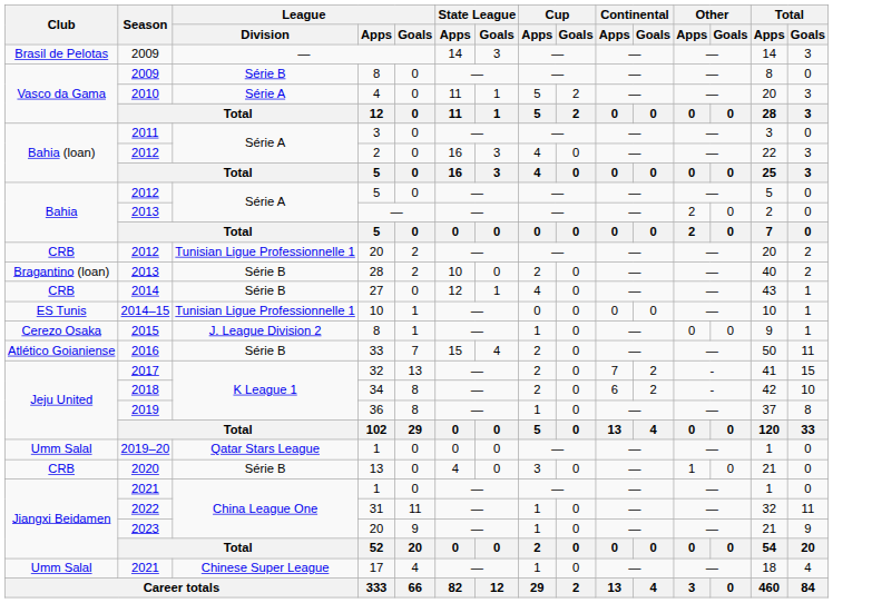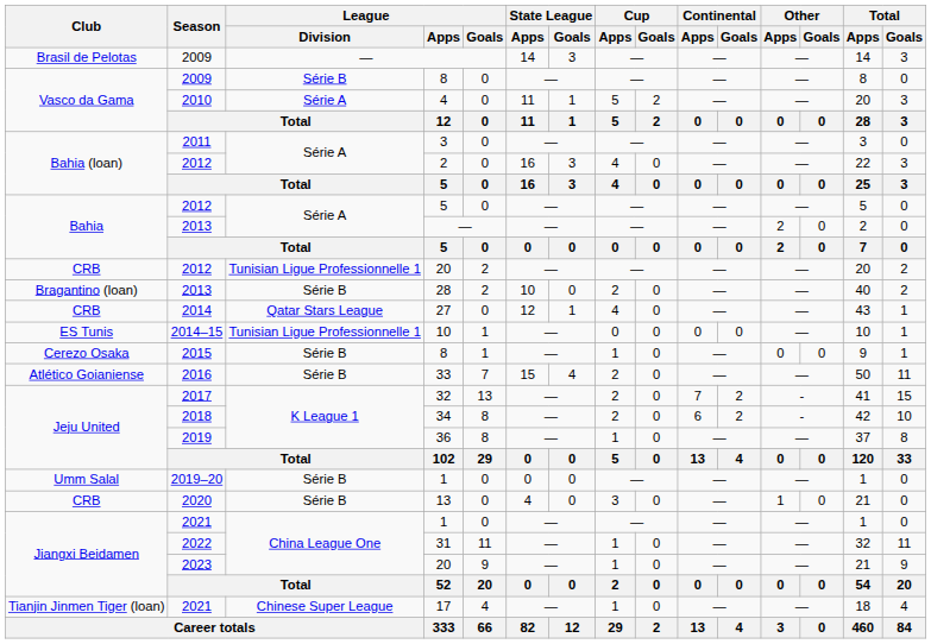 <table class="wikitable" style="text-align: center">
 <tr>
 <th rowspan="2">Club</th>
 <th rowspan="2">Season</th>
 <th colspan="3">League</th>
 <th colspan="2">State League</th>
 <th colspan="2">Cup</th>
 <th colspan="2">Continental</th>
 <th colspan="2">Other</th>
 <th colspan="2">Total</th>
 </tr>
 <tr>
 <th>Division</th>
 <th>Apps</th>
 <th>Goals</th>
 <th>Apps</th>
 <th>Goals</th>
 <th>Apps</th>
 <th>Goals</th>
 <th>Apps</th>
 <th>Goals</th>
 <th>Apps</th>
 <th>Goals</th>
 <th>Apps</th>
 <th>Goals</th>
 </tr>
 <tr>
 <td><a href='#'>Brasil de Pelotas</a></td>
 <td>2009</td>
 <td colspan="3">—</td>
 <td>14</td>
 <td>3</td>
 <td colspan="2">—</td>
 <td colspan="2">—</td>
 <td colspan="2">—</td>
 <td>14</td>
 <td>3</td>
 </tr>
 <tr>
 <td rowspan=3><a href='#'>Vasco da Gama</a></td>
 <td><a href='#'>2009</a></td>
 <td><a href='#'>Série B</a></td>
 <td>8</td>
 <td>0</td>
 <td colspan="2">—</td>
 <td colspan="2">—</td>
 <td colspan="2">—</td>
 <td colspan="2">—</td>
 <td>8</td>
 <td>0</td>
 </tr>
 <tr>
 <td><a href='#'>2010</a></td>
 <td><a href='#'>Série A</a></td>
 <td>4</td>
 <td>0</td>
 <td>11</td>
 <td>1</td>
 <td>5</td>
 <td>2</td>
 <td colspan="2">—</td>
 <td colspan="2">—</td>
 <td>20</td>
 <td>3</td>
 </tr>
 <tr>
 <th colspan="2">Total</th>
 <th>12</th>
 <th>0</th>
 <th>11</th>
 <th>1</th>
 <th>5</th>
 <th>2</th>
 <th>0</th>
 <th>0</th>
 <th>0</th>
 <th>0</th>
 <th>28</th>
 <th>3</th>
 </tr>
 <tr>
 <td rowspan=3><a href='#'>Bahia</a> (loan)</td>
 <td><a href='#'>2011</a></td>
 <td rowspan=2>Série A</td>
 <td>3</td>
 <td>0</td>
 <td colspan="2">—</td>
 <td colspan="2">—</td>
 <td colspan="2">—</td>
 <td colspan="2">—</td>
 <td>3</td>
 <td>0</td>
 </tr>
 <tr>
 <td><a href='#'>2012</a></td>
 <td>2</td>
 <td>0</td>
 <td>16</td>
 <td>3</td>
 <td>4</td>
 <td>0</td>
 <td colspan="2">—</td>
 <td colspan="2">—</td>
 <td>22</td>
 <td>3</td>
 </tr>
 <tr>
 <th colspan="2">Total</th>
 <th>5</th>
 <th>0</th>
 <th>16</th>
 <th>3</th>
 <th>4</th>
 <th>0</th>
 <th>0</th>
 <th>0</th>
 <th>0</th>
 <th>0</th>
 <th>25</th>
 <th>3</th>
 </tr>
 <tr>
 <td rowspan=3><a href='#'>Bahia</a></td>
 <td><a href='#'>2012</a></td>
 <td rowspan=2>Série A</td>
 <td>5</td>
 <td>0</td>
 <td colspan="2">—</td>
 <td colspan="2">—</td>
 <td colspan="2">—</td>
 <td colspan="2">—</td>
 <td>5</td>
 <td>0</td>
 </tr>
 <tr>
 <td><a href='#'>2013</a></td>
 <td colspan="2">—</td>
 <td colspan="2">—</td>
 <td colspan="2">—</td>
 <td colspan="2">—</td>
 <td>2</td>
 <td>0</td>
 <td>2</td>
 <td>0</td>
 </tr>
 <tr>
 <th colspan="2">Total</th>
 <th>5</th>
 <th>0</th>
 <th>0</th>
 <th>0</th>
 <th>0</th>
 <th>0</th>
 <th>0</th>
 <th>0</th>
 <th>2</th>
 <th>0</th>
 <th>7</th>
 <th>0</th>
 </tr>
 <tr>
 <td><a href='#'>CRB</a></td>
 <td><a href='#'>2012</a></td>
 <td><a href='#'>Tunisian Ligue Professionnelle 1</a></td>
 <td>20</td>
 <td>2</td>
 <td colspan="2">—</td>
 <td colspan="2">—</td>
 <td colspan="2">—</td>
 <td colspan="2">—</td>
 <td>20</td>
 <td>2</td>
 </tr>
 <tr>
 <td><a href='#'>Bragantino</a> (loan)</td>
 <td><a href='#'>2013</a></td>
 <td>Série B</td>
 <td>28</td>
 <td>2</td>
 <td>10</td>
 <td>0</td>
 <td>2</td>
 <td>0</td>
 <td colspan="2">—</td>
 <td colspan="2">—</td>
 <td>40</td>
 <td>2</td>
 </tr>
 <tr>
 <td><a href='#'>CRB</a></td>
 <td><a href='#'>2014</a></td>
-<td>Série B</td>
+<td><a href='#'>Qatar Stars League</a></td>
 <td>27</td>
 <td>0</td>
 <td>12</td>
 <td>1</td>
 <td>4</td>
 <td>0</td>
 <td colspan="2">—</td>
 <td colspan="2">—</td>
 <td>43</td>
 <td>1</td>
 </tr>
 <tr>
 <td><a href='#'>ES Tunis</a></td>
 <td><a href='#'>2014–15</a></td>
 <td><a href='#'>Tunisian Ligue Professionnelle 1</a></td>
 <td>10</td>
 <td>1</td>
 <td colspan="2">—</td>
 <td>0</td>
 <td>0</td>
 <td>0</td>
 <td>0</td>
 <td colspan="2">—</td>
 <td>10</td>
 <td>1</td>
 </tr>
 <tr>
 <td><a href='#'>Cerezo Osaka</a></td>
 <td><a href='#'>2015</a></td>
-<td><a href='#'>J. League Division 2</a></td>
+<td>Série B</td>
 <td>8</td>
 <td>1</td>
 <td colspan="2">—</td>
 <td>1</td>
 <td>0</td>
 <td colspan="2">—</td>
 <td>0</td>
 <td>0</td>
 <td>9</td>
 <td>1</td>
 </tr>
 <tr>
 <td><a href='#'>Atlético Goianiense</a></td>
 <td><a href='#'>2016</a></td>
 <td>Série B</td>
 <td>33</td>
 <td>7</td>
 <td>15</td>
 <td>4</td>
 <td>2</td>
 <td>0</td>
 <td colspan="2">—</td>
 <td colspan="2">—</td>
 <td>50</td>
 <td>11</td>
 </tr>
 <tr>
 <td rowspan=4><a href='#'>Jeju United</a></td>
 <td><a href='#'>2017</a></td>
 <td rowspan=3><a href='#'>K League 1</a></td>
 <td>32</td>
 <td>13</td>
 <td colspan="2">—</td>
 <td>2</td>
 <td>0</td>
 <td>7</td>
 <td>2</td>
 <td colspan="2">-</td>
 <td>41</td>
 <td>15</td>
 </tr>
 <tr>
 <td><a href='#'>2018</a></td>
 <td>34</td>
 <td>8</td>
 <td colspan="2">—</td>
 <td>2</td>
 <td>0</td>
 <td>6</td>
 <td>2</td>
 <td colspan="2">-</td>
 <td>42</td>
 <td>10</td>
 </tr>
 <tr>
 <td><a href='#'>2019</a></td>
 <td>36</td>
 <td>8</td>
 <td colspan="2">—</td>
 <td>1</td>
 <td>0</td>
 <td colspan="2">—</td>
 <td colspan="2">—</td>
 <td>37</td>
 <td>8</td>
 </tr>
 <tr>
 <th colspan="2">Total</th>
 <th>102</th>
 <th>29</th>
 <th>0</th>
 <th>0</th>
 <th>5</th>
 <th>0</th>
 <th>13</th>
 <th>4</th>
 <th>0</th>
 <th>0</th>
 <th>120</th>
 <th>33</th>
 </tr>
 <tr>
 <td><a href='#'>Umm Salal</a></td>
 <td><a href='#'>2019–20</a></td>
-<td><a href='#'>Qatar Stars League</a></td>
+<td>Série B</td>
 <td>1</td>
 <td>0</td>
 <td>0</td>
 <td>0</td>
 <td colspan="2">—</td>
 <td colspan="2">—</td>
 <td colspan="2">—</td>
 <td>1</td>
 <td>0</td>
 </tr>
 <tr>
 <td><a href='#'>CRB</a></td>
 <td><a href='#'>2020</a></td>
 <td>Série B</td>
 <td>13</td>
 <td>0</td>
 <td>4</td>
 <td>0</td>
 <td>3</td>
 <td>0</td>
 <td colspan="2">—</td>
 <td>1</td>
 <td>0</td>
 <td>21</td>
 <td>0</td>
 </tr>
 <tr>
 <td rowspan=4><a href='#'>Jiangxi Beidamen</a></td>
 <td><a href='#'>2021</a></td>
 <td rowspan=3><a href='#'>China League One</a></td>
 <td>1</td>
 <td>0</td>
 <td colspan="2">—</td>
 <td colspan="2">—</td>
 <td colspan="2">—</td>
 <td colspan="2">—</td>
 <td>1</td>
 <td>0</td>
 </tr>
 <tr>
 <td><a href='#'>2022</a></td>
 <td>31</td>
 <td>11</td>
 <td colspan="2">—</td>
 <td>1</td>
 <td>0</td>
 <td colspan="2">—</td>
 <td colspan="2">—</td>
 <td>32</td>
 <td>11</td>
 </tr>
 <tr>
 <td><a href='#'>2023</a></td>
 <td>20</td>
 <td>9</td>
 <td colspan="2">—</td>
 <td>1</td>
 <td>0</td>
 <td colspan="2">—</td>
 <td colspan="2">—</td>
 <td>21</td>
 <td>9</td>
 </tr>
 <tr>
 <th colspan="2">Total</th>
 <th>52</th>
 <th>20</th>
 <th>0</th>
 <th>0</th>
 <th>2</th>
 <th>0</th>
 <th>0</th>
 <th>0</th>
 <th>0</th>
 <th>0</th>
 <th>54</th>
 <th>20</th>
 </tr>
 <tr>
-<td><a href='#'>Umm Salal</a></td>
+<td><a href='#'>Tianjin Jinmen Tiger</a> (loan)</td>
 <td><a href='#'>2021</a></td>
 <td><a href='#'>Chinese Super League</a></td>
 <td>17</td>
 <td>4</td>
 <td colspan="2">—</td>
 <td>1</td>
 <td>0</td>
 <td colspan="2">—</td>
 <td colspan="2">—</td>
 <td>18</td>
 <td>4</td>
 </tr>
 <tr>
 <th colspan="3">Career totals</th>
 <th>333</th>
 <th>66</th>
 <th>82</th>
 <th>12</th>
 <th>29</th>
 <th>2</th>
 <th>13</th>
 <th>4</th>
 <th>3</th>
 <th>0</th>
 <th>460</th>
 <th>84</th>
 </tr>
 </table>
